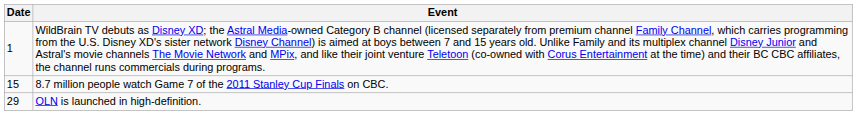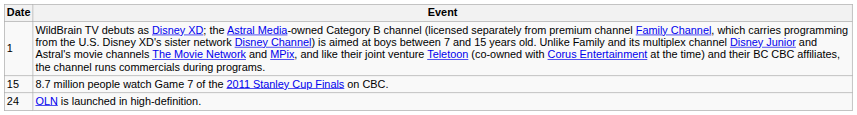 <table class="wikitable">
 <tr>
 <th>Date</th>
 <th>Event</th>
 </tr>
 <tr>
 <td>1</td>
 <td>WildBrain TV debuts as <a href='#'>Disney XD</a>; the <a href='#'>Astral Media</a>-owned Category B channel (licensed separately from premium channel <a href='#'>Family Channel</a>, which carries programming from the U.S. Disney XD's sister network <a href='#'>Disney Channel</a>) is aimed at boys between 7 and 15 years old. Unlike Family and its multiplex channel <a href='#'>Disney Junior</a> and Astral's movie channels <a href='#'>The Movie Network</a> and <a href='#'>MPix</a>, and like their joint venture <a href='#'>Teletoon</a> (co-owned with <a href='#'>Corus Entertainment</a> at the time) and their BC CBC affiliates, the channel runs commercials during programs.</td>
 </tr>
 <tr>
 <td>15</td>
 <td>8.7 million people watch Game 7 of the <a href='#'>2011 Stanley Cup Finals</a> on CBC.</td>
 </tr>
 <tr>
-<td>29</td>
+<td>24</td>
 <td><a href='#'>OLN</a> is launched in high-definition.</td>
 </tr>
 </table>
